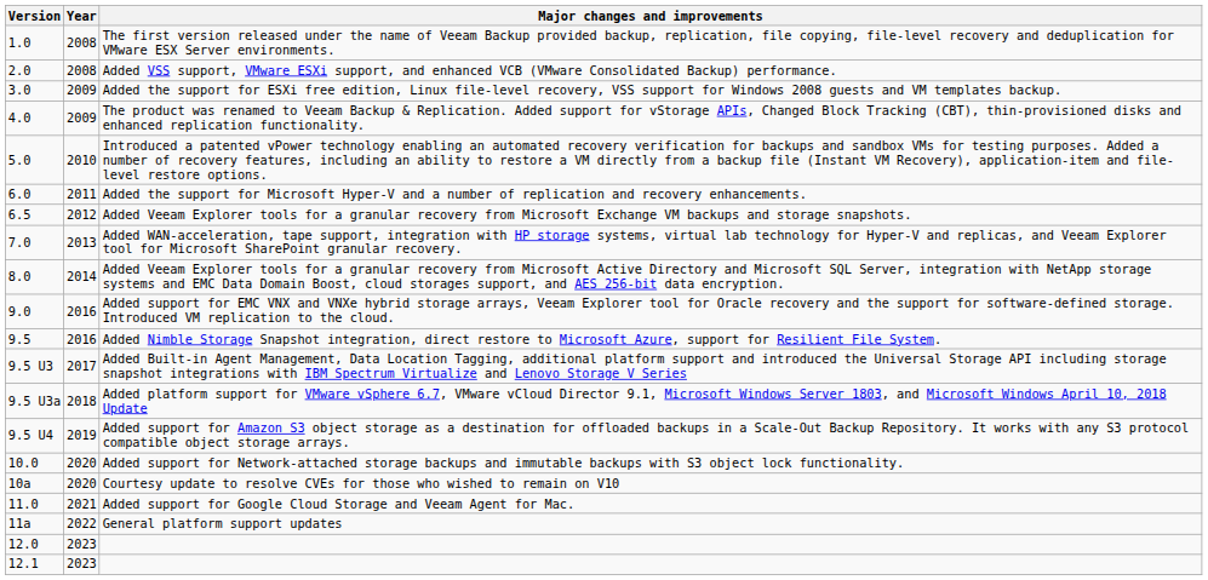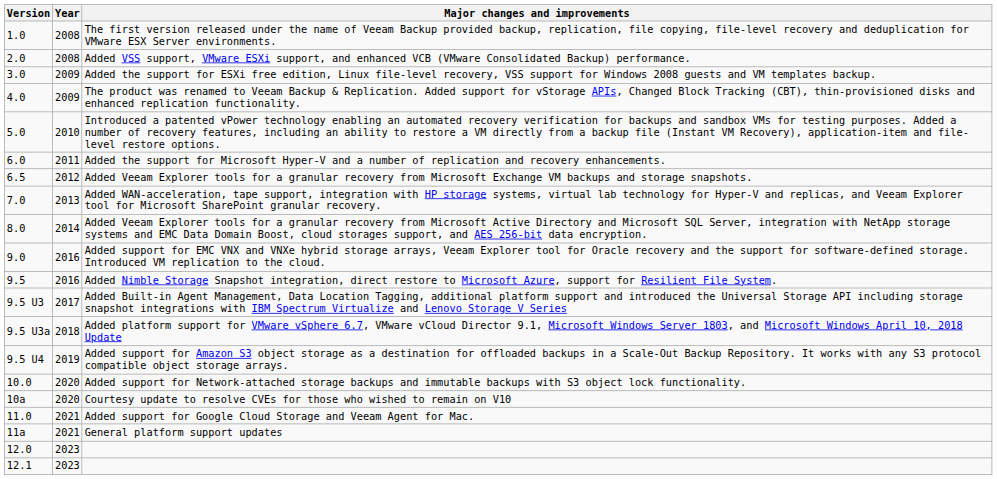 <table class="wikitable sortable">
 <tr>
 <th>Version</th>
 <th>Year</th>
 <th>Major changes and improvements</th>
 </tr>
 <tr>
 <td>1.0</td>
 <td>2008</td>
 <td>The first version released under the name of Veeam Backup provided backup, replication, file copying, file-level recovery and deduplication for VMware ESX Server environments.</td>
 </tr>
 <tr>
 <td>2.0</td>
 <td>2008</td>
 <td>Added <a href='#'>VSS</a> support, <a href='#'>VMware ESXi</a> support, and enhanced VCB (VMware Consolidated Backup) performance.</td>
 </tr>
 <tr>
 <td>3.0</td>
 <td>2009</td>
 <td>Added the support for ESXi free edition, Linux file-level recovery, VSS support for Windows 2008 guests and VM templates backup.</td>
 </tr>
 <tr>
 <td>4.0</td>
 <td>2009</td>
 <td>The product was renamed to Veeam Backup & Replication. Added support for vStorage <a href='#'>APIs</a>, Changed Block Tracking (CBT), thin-provisioned disks and enhanced replication functionality.</td>
 </tr>
 <tr>
 <td>5.0</td>
 <td>2010</td>
 <td>Introduced a patented vPower technology enabling an automated recovery verification for backups and sandbox VMs for testing purposes. Added a number of recovery features, including an ability to restore a VM directly from a backup file (Instant VM Recovery), application-item and file-level restore options.</td>
 </tr>
 <tr>
 <td>6.0</td>
 <td>2011</td>
 <td>Added the support for Microsoft Hyper-V and a number of replication and recovery enhancements.</td>
 </tr>
 <tr>
 <td>6.5</td>
 <td>2012</td>
 <td>Added Veeam Explorer tools for a granular recovery from Microsoft Exchange VM backups and storage snapshots.</td>
 </tr>
 <tr>
 <td>7.0</td>
 <td>2013</td>
 <td>Added WAN-acceleration, tape support, integration with <a href='#'>HP storage</a> systems, virtual lab technology for Hyper-V and replicas, and Veeam Explorer tool for Microsoft SharePoint granular recovery.</td>
 </tr>
 <tr>
 <td>8.0</td>
 <td>2014</td>
 <td>Added Veeam Explorer tools for a granular recovery from Microsoft Active Directory and Microsoft SQL Server, integration with NetApp storage systems and EMC Data Domain Boost, cloud storages support, and <a href='#'>AES 256-bit</a> data encryption.</td>
 </tr>
 <tr>
 <td>9.0</td>
 <td>2016</td>
 <td>Added support for EMC VNX and VNXe hybrid storage arrays, Veeam Explorer tool for Oracle recovery and the support for software-defined storage. Introduced VM replication to the cloud.</td>
 </tr>
 <tr>
 <td>9.5</td>
 <td>2016</td>
 <td>Added <a href='#'>Nimble Storage</a> Snapshot integration, direct restore to <a href='#'>Microsoft Azure</a>, support for <a href='#'>Resilient File System</a>.</td>
 </tr>
 <tr>
 <td>9.5 U3</td>
 <td>2017</td>
 <td>Added Built-in Agent Management, Data Location Tagging, additional platform support and introduced the Universal Storage API including storage snapshot integrations with <a href='#'>IBM Spectrum Virtualize</a> and <a href='#'>Lenovo Storage V Series</a></td>
 </tr>
 <tr>
 <td>9.5 U3a</td>
 <td>2018</td>
 <td>Added platform support for <a href='#'>VMware vSphere 6.7</a>, VMware vCloud Director 9.1, <a href='#'>Microsoft Windows Server 1803</a>, and <a href='#'>Microsoft Windows April 10, 2018 Update</a></td>
 </tr>
 <tr>
 <td>9.5 U4</td>
 <td>2019</td>
 <td>Added support for <a href='#'>Amazon S3</a> object storage as a destination for offloaded backups in a Scale-Out Backup Repository. It works with any S3 protocol compatible object storage arrays.</td>
 </tr>
 <tr>
 <td>10.0</td>
 <td>2020</td>
 <td>Added support for Network-attached storage backups and immutable backups with S3 object lock functionality.</td>
 </tr>
 <tr>
 <td>10a</td>
 <td>2020</td>
 <td>Courtesy update to resolve CVEs for those who wished to remain on V10</td>
 </tr>
 <tr>
 <td>11.0</td>
 <td>2021</td>
 <td>Added support for Google Cloud Storage and Veeam Agent for Mac.</td>
 </tr>
 <tr>
 <td>11a</td>
-<td>2022</td>
+<td>2021</td>
 <td>General platform support updates</td>
 </tr>
 <tr>
 <td>12.0</td>
 <td>2023</td>
 <td></td>
 </tr>
 <tr>
 <td>12.1</td>
 <td>2023</td>
 <td></td>
 </tr>
 </table>
